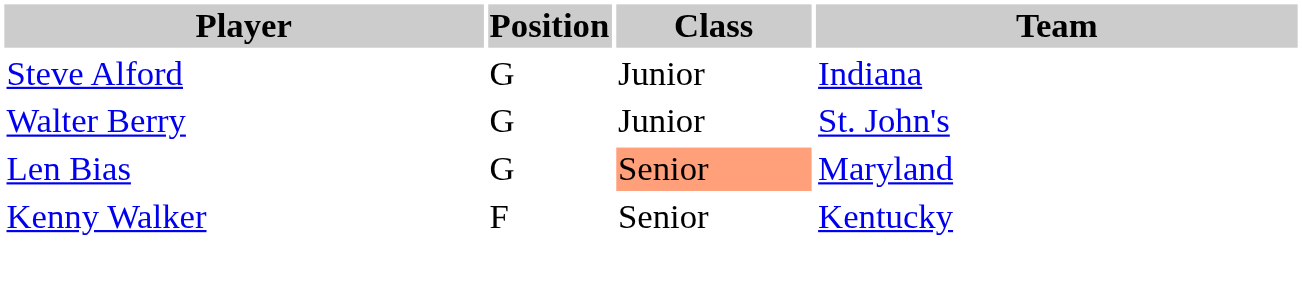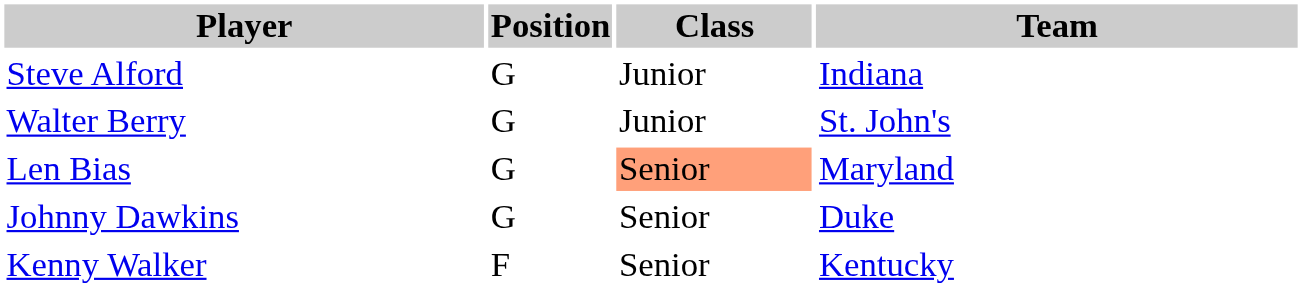 <table style="width:600px" "border:'1' 'solid' 'gray'">
 <tr>
 <th bgcolor="#CCCCCC" style="width:40%">Player</th>
 <th bgcolor="#CCCCCC" style="width:4%">Position</th>
 <th bgcolor="#CCCCCC" style="width:16%">Class</th>
 <th bgcolor="#CCCCCC" style="width:40%">Team</th>
 </tr>
 <tr>
 <td><a href='#'>Steve Alford</a></td>
 <td>G</td>
 <td>Junior</td>
 <td><a href='#'>Indiana</a></td>
 </tr>
 <tr>
 <td><a href='#'>Walter Berry</a></td>
 <td>G</td>
 <td>Junior</td>
 <td><a href='#'>St. John's</a></td>
 </tr>
 <tr>
 <td><a href='#'>Len Bias</a></td>
 <td>G</td>
 <td style="background: lightsalmon;">Senior</td>
 <td><a href='#'>Maryland</a></td>
 </tr>
 <tr>
+<td><a href='#'>Johnny Dawkins</a></td>
+<td>G</td>
+<td>Senior</td>
+<td><a href='#'>Duke</a></td>
+</tr>
+<tr>
 <td><a href='#'>Kenny Walker</a></td>
 <td>F</td>
 <td>Senior</td>
 <td><a href='#'>Kentucky</a></td>
 </tr>
 </table>
